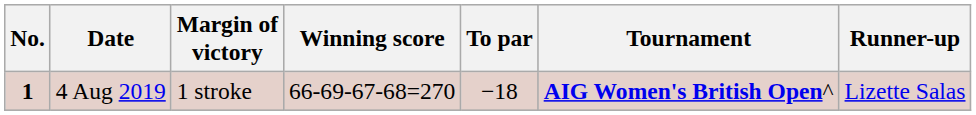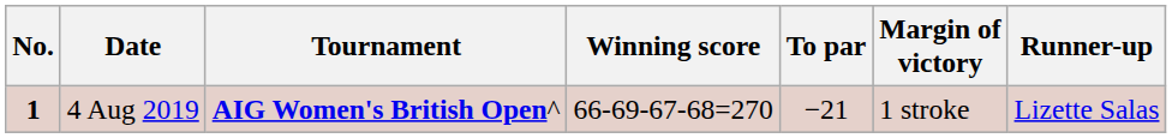 <table class="wikitable" style="font-size:95%;">
 <tr>
 <th>No.</th>
 <th>Date</th>
-<th>Margin of<br>victory</th>
+<th>Tournament</th>
 <th>Winning score</th>
 <th>To par</th>
-<th>Tournament</th>
+<th>Margin of<br>victory</th>
 <th>Runner-up</th>
 </tr>
 <tr style="background:#e5d1cb;">
 <td align=center><strong>1</strong></td>
 <td align=right>4 Aug <a href='#'>2019</a></td>
+<td><strong><a href='#'>AIG Women's British Open</a></strong>^</td>
+<td align=right>66-69-67-68=270</td>
+<td align=center>−21</td>
 <td>1 stroke</td>
-<td align=right>66-69-67-68=270</td>
-<td align=center>−18</td>
-<td><strong><a href='#'>AIG Women's British Open</a></strong>^</td>
 <td> <a href='#'>Lizette Salas</a></td>
 </tr>
 </table>
